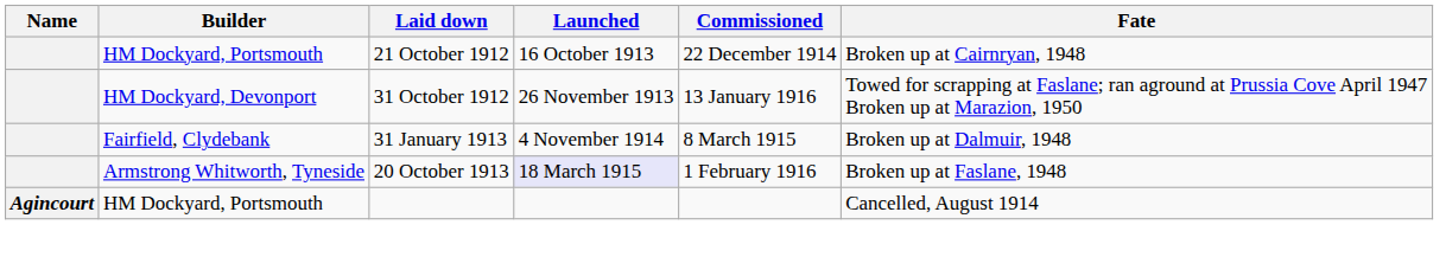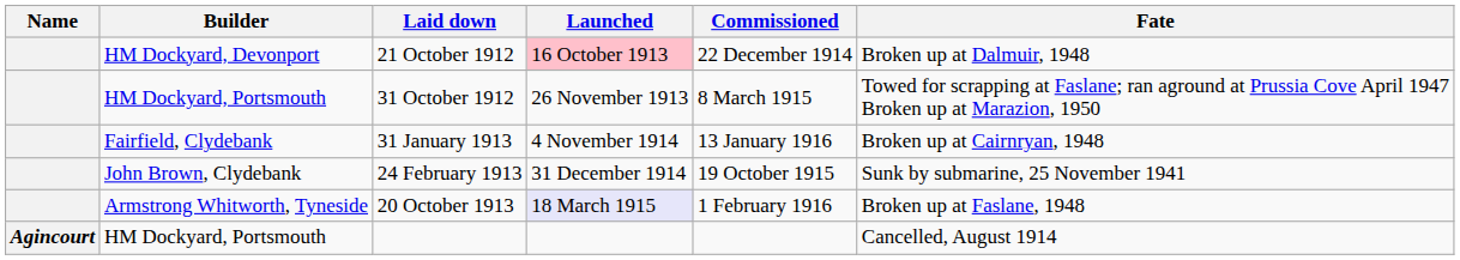 <table class="wikitable plainrowheaders">
 <tr>
 <th scope="col">Name</th>
 <th scope="col">Builder</th>
 <th scope="col"><a href='#'>Laid down</a></th>
 <th scope="col"><a href='#'>Launched</a></th>
 <th scope="col"><a href='#'>Commissioned</a></th>
 <th scope="col">Fate</th>
 </tr>
 <tr>
 <th scope="row"></th>
-<td><a href='#'>HM Dockyard, Portsmouth</a></td>
+<td><a href='#'>HM Dockyard, Devonport</a></td>
 <td>21 October 1912</td>
-<td>16 October 1913</td>
+<td style="background: pink;">16 October 1913</td>
 <td>22 December 1914</td>
-<td>Broken up at <a href='#'>Cairnryan</a>, 1948</td>
+<td>Broken up at <a href='#'>Dalmuir</a>, 1948</td>
 </tr>
 <tr>
 <th scope="row"></th>
-<td><a href='#'>HM Dockyard, Devonport</a></td>
+<td><a href='#'>HM Dockyard, Portsmouth</a></td>
 <td>31 October 1912</td>
 <td>26 November 1913</td>
-<td>13 January 1916</td>
+<td>8 March 1915</td>
 <td>Towed for scrapping at <a href='#'>Faslane</a>; ran aground at <a href='#'>Prussia Cove</a> April 1947<br>Broken up at <a href='#'>Marazion</a>, 1950</td>
 </tr>
 <tr>
 <th scope="row"></th>
 <td><a href='#'>Fairfield</a>, <a href='#'>Clydebank</a></td>
 <td>31 January 1913</td>
 <td>4 November 1914</td>
-<td>8 March 1915</td>
-<td>Broken up at <a href='#'>Dalmuir</a>, 1948</td>
+<td>13 January 1916</td>
+<td>Broken up at <a href='#'>Cairnryan</a>, 1948</td>
+</tr>
+<tr>
+<th scope="row"></th>
+<td><a href='#'>John Brown</a>, Clydebank</td>
+<td>24 February 1913</td>
+<td>31 December 1914</td>
+<td>19 October 1915</td>
+<td>Sunk by submarine, 25 November 1941</td>
 </tr>
 <tr>
 <th scope="row"></th>
 <td><a href='#'>Armstrong Whitworth</a>, <a href='#'>Tyneside</a></td>
 <td>20 October 1913</td>
 <td style="background: lavender;">18 March 1915</td>
 <td>1 February 1916</td>
 <td>Broken up at <a href='#'>Faslane</a>, 1948</td>
 </tr>
 <tr>
 <th scope="row"><em>Agincourt</em></th>
 <td>HM Dockyard, Portsmouth</td>
 <td></td>
 <td></td>
 <td></td>
 <td>Cancelled, August 1914</td>
 </tr>
 </table>
